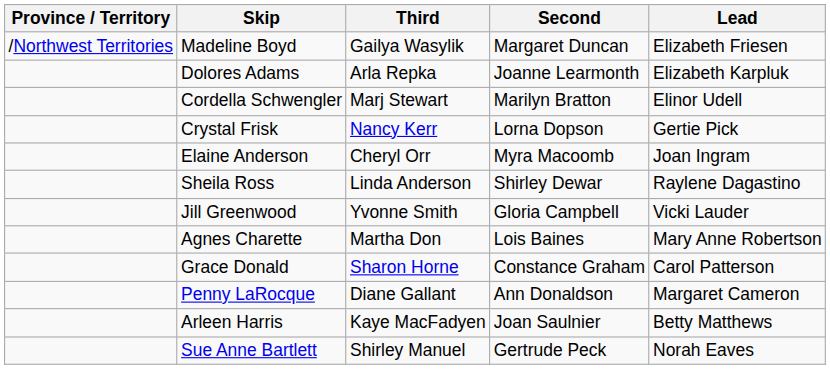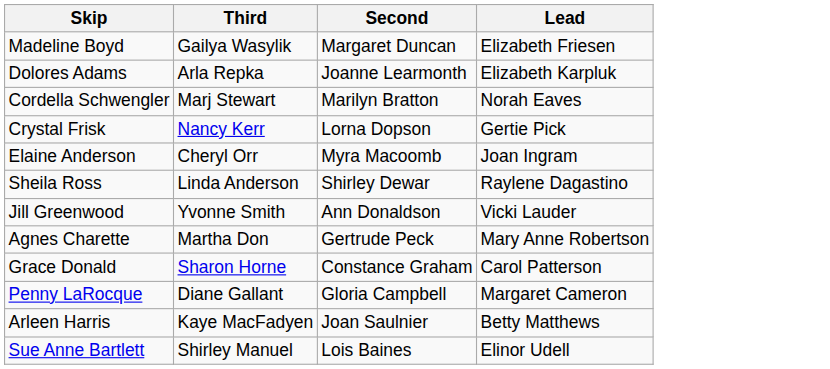 <table class="wikitable">
 <tr>
-<th>Province / Territory</th>
 <th>Skip</th>
 <th>Third</th>
 <th>Second</th>
 <th>Lead</th>
 </tr>
 <tr>
-<td>/<a href='#'>Northwest Territories</a></td>
 <td>Madeline Boyd</td>
 <td>Gailya Wasylik</td>
 <td>Margaret Duncan</td>
 <td>Elizabeth Friesen</td>
 </tr>
 <tr>
-<td></td>
 <td>Dolores Adams</td>
 <td>Arla Repka</td>
 <td>Joanne Learmonth</td>
 <td>Elizabeth Karpluk</td>
 </tr>
 <tr>
-<td></td>
 <td>Cordella Schwengler</td>
 <td>Marj Stewart</td>
 <td>Marilyn Bratton</td>
-<td>Elinor Udell</td>
+<td>Norah Eaves</td>
 </tr>
 <tr>
-<td></td>
 <td>Crystal Frisk</td>
 <td><a href='#'>Nancy Kerr</a></td>
 <td>Lorna Dopson</td>
 <td>Gertie Pick</td>
 </tr>
 <tr>
-<td></td>
 <td>Elaine Anderson</td>
 <td>Cheryl Orr</td>
 <td>Myra Macoomb</td>
 <td>Joan Ingram</td>
 </tr>
 <tr>
-<td></td>
 <td>Sheila Ross</td>
 <td>Linda Anderson</td>
 <td>Shirley Dewar</td>
 <td>Raylene Dagastino</td>
 </tr>
 <tr>
-<td></td>
 <td>Jill Greenwood</td>
 <td>Yvonne Smith</td>
-<td>Gloria Campbell</td>
+<td>Ann Donaldson</td>
 <td>Vicki Lauder</td>
 </tr>
 <tr>
-<td></td>
 <td>Agnes Charette</td>
 <td>Martha Don</td>
-<td>Lois Baines</td>
+<td>Gertrude Peck</td>
 <td>Mary Anne Robertson</td>
 </tr>
 <tr>
-<td></td>
 <td>Grace Donald</td>
 <td><a href='#'>Sharon Horne</a></td>
 <td>Constance Graham</td>
 <td>Carol Patterson</td>
 </tr>
 <tr>
-<td></td>
 <td><a href='#'>Penny LaRocque</a></td>
 <td>Diane Gallant</td>
-<td>Ann Donaldson</td>
+<td>Gloria Campbell</td>
 <td>Margaret Cameron</td>
 </tr>
 <tr>
-<td></td>
 <td>Arleen Harris</td>
 <td>Kaye MacFadyen</td>
 <td>Joan Saulnier</td>
 <td>Betty Matthews</td>
 </tr>
 <tr>
-<td></td>
 <td><a href='#'>Sue Anne Bartlett</a></td>
 <td>Shirley Manuel</td>
-<td>Gertrude Peck</td>
-<td>Norah Eaves</td>
+<td>Lois Baines</td>
+<td>Elinor Udell</td>
 </tr>
 </table>
